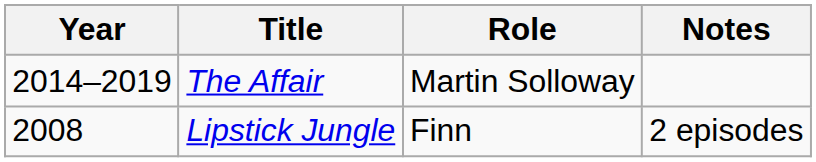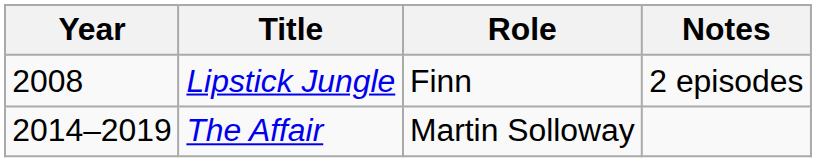 <table class="wikitable sortable">
 <tr>
 <th>Year</th>
 <th>Title</th>
 <th>Role</th>
 <th>Notes</th>
 </tr>
 <tr>
+<td>2008</td>
+<td><em><a href='#'>Lipstick Jungle</a></em></td>
+<td>Finn</td>
+<td>2 episodes</td>
+</tr>
+<tr>
 <td>2014–2019</td>
 <td><em><a href='#'>The Affair</a></em></td>
 <td>Martin Solloway</td>
 <td></td>
 </tr>
-<tr>
-<td>2008</td>
-<td><em><a href='#'>Lipstick Jungle</a></em></td>
-<td>Finn</td>
-<td>2 episodes</td>
-</tr>
 </table>
